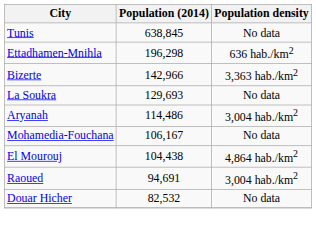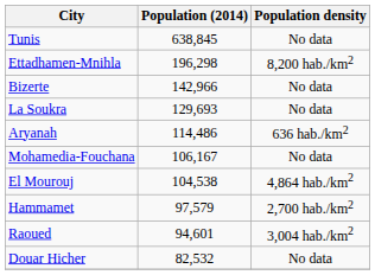 <table class="wikitable">
 <tr>
 <th>City</th>
 <th>Population (2014)</th>
 <th>Population density</th>
 </tr>
 <tr>
 <td><a href='#'>Tunis</a></td>
 <td align="center">638,845</td>
 <td align="center">No data</td>
 </tr>
 <tr>
 <td><a href='#'>Ettadhamen-Mnihla</a></td>
 <td align="center">196,298</td>
-<td align="center">636 hab./km<sup>2</sup></td>
+<td align="center">8,200 hab./km<sup>2</sup></td>
 </tr>
 <tr>
 <td><a href='#'>Bizerte</a></td>
 <td align="center">142,966</td>
-<td align="center">3,363 hab./km<sup>2</sup></td>
+<td align="center">No data</td>
 </tr>
 <tr>
 <td><a href='#'>La Soukra</a></td>
 <td align="center">129,693</td>
 <td align="center">No data</td>
 </tr>
 <tr>
 <td><a href='#'>Aryanah</a></td>
 <td align="center">114,486</td>
-<td align="center">3,004 hab./km<sup>2</sup></td>
+<td align="center">636 hab./km<sup>2</sup></td>
 </tr>
 <tr>
 <td><a href='#'>Mohamedia-Fouchana</a></td>
 <td align="center">106,167</td>
 <td align="center">No data</td>
 </tr>
 <tr>
 <td><a href='#'>El Mourouj</a></td>
-<td align="center">104,438</td>
+<td align="center">104,538</td>
 <td align="center">4,864 hab./km<sup>2</sup></td>
 </tr>
 <tr>
+<td><a href='#'>Hammamet</a></td>
+<td align="center">97,579</td>
+<td align="center">2,700 hab./km<sup>2</sup></td>
+</tr>
+<tr>
 <td><a href='#'>Raoued</a></td>
-<td align="center">94,691</td>
+<td align="center">94,601</td>
 <td align="center">3,004 hab./km<sup>2</sup></td>
 </tr>
 <tr>
 <td><a href='#'>Douar Hicher</a></td>
 <td align="center">82,532</td>
 <td align="center">No data</td>
 </tr>
 <tr>
 </tr>
 </table>
